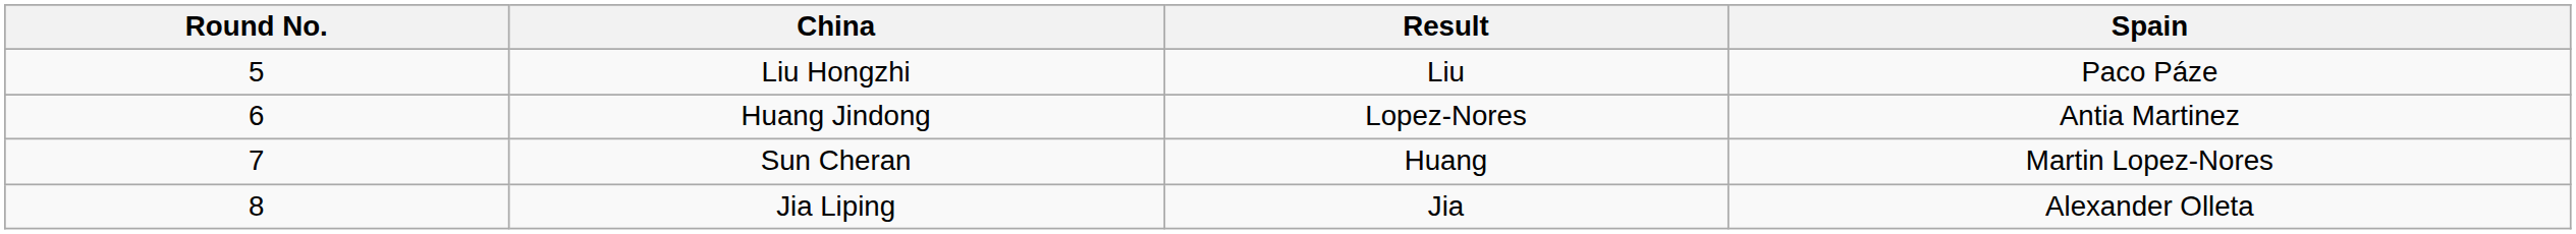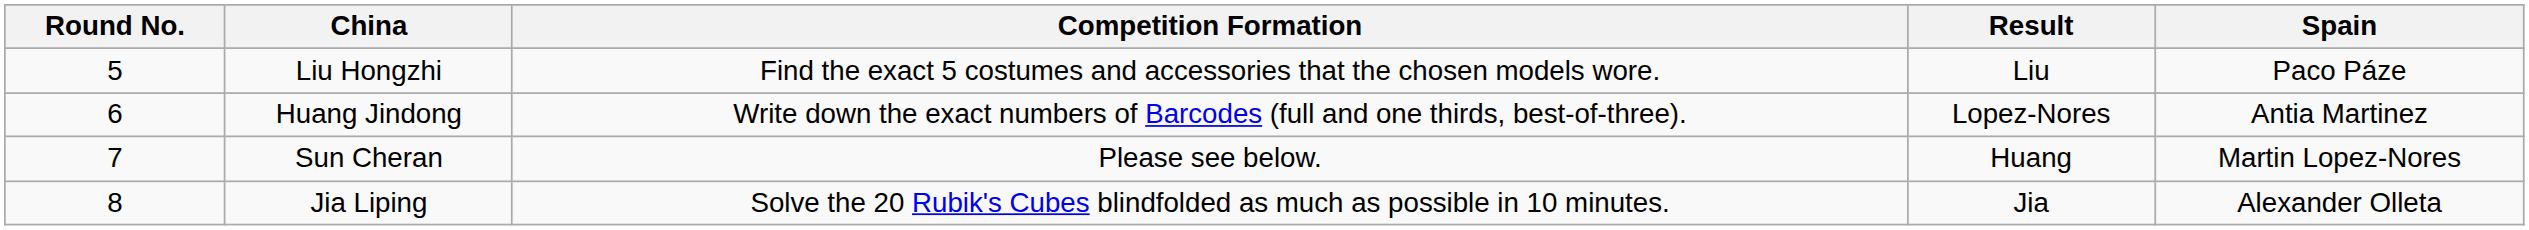 <table class="wikitable" style="width:92%; text-align:center">
 <tr>
 <th>Round No.</th>
 <th>China</th>
+<th>Competition Formation</th>
 <th>Result</th>
 <th>Spain</th>
 </tr>
 <tr>
 <td>5</td>
 <td>Liu Hongzhi</td>
+<td>Find the exact 5 costumes and accessories that the chosen models wore.</td>
 <td>Liu</td>
 <td>Paco Páze</td>
 </tr>
 <tr>
 <td>6</td>
 <td>Huang Jindong</td>
+<td>Write down the exact numbers of <a href='#'>Barcodes</a> (full and one thirds, best-of-three).</td>
 <td>Lopez-Nores</td>
 <td>Antia Martinez</td>
 </tr>
 <tr>
 <td>7</td>
 <td>Sun Cheran</td>
+<td>Please see below.</td>
 <td>Huang</td>
 <td>Martin Lopez-Nores</td>
 </tr>
 <tr>
 <td>8</td>
 <td>Jia Liping</td>
+<td>Solve the 20 <a href='#'>Rubik's Cubes</a> blindfolded as much as possible in 10 minutes.</td>
 <td>Jia</td>
 <td>Alexander Olleta</td>
 </tr>
 </table>
